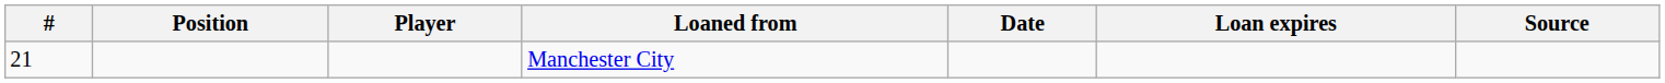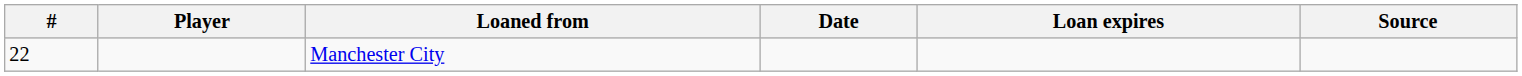 <table class="wikitable sortable" style="width:90%; text-align:center; font-size:95%; text-align:left;">
 <tr>
 <th>#</th>
-<th>Position</th>
 <th>Player</th>
 <th>Loaned from</th>
 <th>Date</th>
 <th>Loan expires</th>
 <th>Source</th>
 </tr>
 <tr>
-<td>21</td>
-<td></td>
+<td>22</td>
 <td></td>
 <td> <a href='#'>Manchester City</a></td>
 <td></td>
 <td></td>
 <td></td>
 </tr>
 </table>
